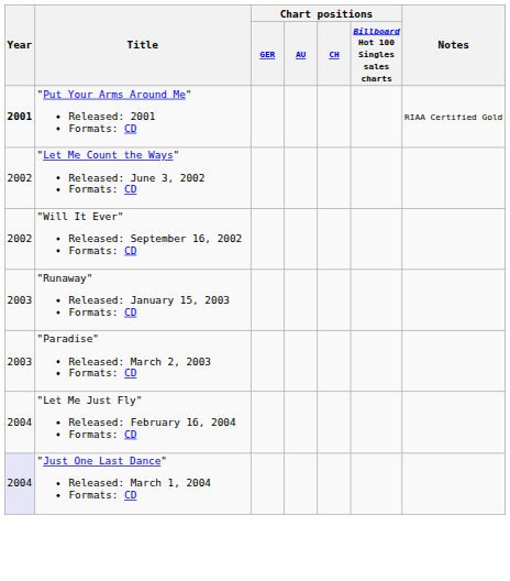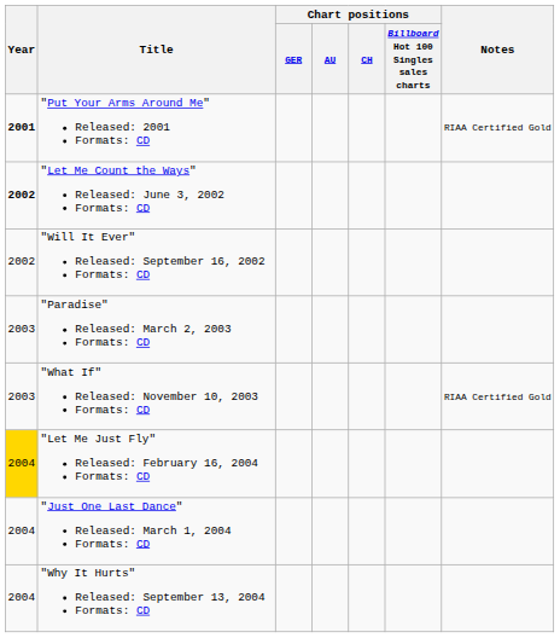 <table class="wikitable">
 <tr>
 <th style="width:2px;;" rowspan="2">Year</th>
 <th style="width:267px;" rowspan="2">Title</th>
 <th colspan="4">Chart positions</th>
 <th rowspan="2">Notes</th>
 </tr>
 <tr>
 <th style="width:36px;"><small><a href='#'>GER</a></small></th>
 <th style="width:36px;"><small><a href='#'>AU</a></small></th>
 <th style="width:36px;"><small><a href='#'>CH</a></small></th>
 <th style="width:36px;"><small><em><a href='#'>Billboard</a></em> Hot 100 Singles sales charts</small></th>
 </tr>
 <tr>
 <td><strong>2001</strong></td>
 <td>"<a href='#'>Put Your Arms Around Me</a>"<br><ul><li>Released: 2001</li><li>Formats: <a href='#'>CD</a></li></ul></td>
 <td></td>
 <td></td>
 <td></td>
 <td></td>
 <td><small>RIAA Certified Gold</small></td>
 </tr>
 <tr>
-<td>2002</td>
+<td><strong>2002</strong></td>
 <td>"<a href='#'>Let Me Count the Ways</a>"<br><ul><li>Released: June 3, 2002</li><li>Formats: <a href='#'>CD</a></li></ul></td>
 <td></td>
 <td></td>
 <td></td>
 <td></td>
 <td></td>
 </tr>
 <tr>
 <td>2002</td>
 <td>"Will It Ever"<br><ul><li>Released: September 16, 2002</li><li>Formats: <a href='#'>CD</a></li></ul></td>
 <td></td>
 <td></td>
 <td></td>
 <td></td>
 <td></td>
 </tr>
 <tr>
 <td>2003</td>
-<td>"Runaway"<br><ul><li>Released: January 15, 2003</li><li>Formats: <a href='#'>CD</a></li></ul></td>
+<td>"Paradise"<br><ul><li>Released: March 2, 2003</li><li>Formats: <a href='#'>CD</a></li></ul></td>
 <td></td>
 <td></td>
 <td></td>
 <td></td>
 <td></td>
 </tr>
 <tr>
 <td>2003</td>
-<td>"Paradise"<br><ul><li>Released: March 2, 2003</li><li>Formats: <a href='#'>CD</a></li></ul></td>
+<td>"What If"<br><ul><li>Released: November 10, 2003</li><li>Formats: <a href='#'>CD</a></li></ul></td>
+<td></td>
+<td></td>
+<td></td>
+<td></td>
+<td><small>RIAA Certified Gold</small></td>
+</tr>
+<tr>
+<td style="background: gold;">2004</td>
+<td>"Let Me Just Fly"<br><ul><li>Released: February 16, 2004</li><li>Formats: <a href='#'>CD</a></li></ul></td>
 <td></td>
 <td></td>
 <td></td>
 <td></td>
 <td></td>
 </tr>
 <tr>
 <td>2004</td>
-<td>"Let Me Just Fly"<br><ul><li>Released: February 16, 2004</li><li>Formats: <a href='#'>CD</a></li></ul></td>
+<td>"<a href='#'>Just One Last Dance</a>"<br><ul><li>Released: March 1, 2004</li><li>Formats: <a href='#'>CD</a></li></ul></td>
 <td></td>
 <td></td>
 <td></td>
 <td></td>
 <td></td>
 </tr>
 <tr>
-<td style="background: lavender;">2004</td>
-<td>"<a href='#'>Just One Last Dance</a>"<br><ul><li>Released: March 1, 2004</li><li>Formats: <a href='#'>CD</a></li></ul></td>
+<td>2004</td>
+<td>"Why It Hurts"<br><ul><li>Released: September 13, 2004</li><li>Formats: <a href='#'>CD</a></li></ul></td>
 <td></td>
 <td></td>
 <td></td>
 <td></td>
 <td></td>
 </tr>
 </table>
